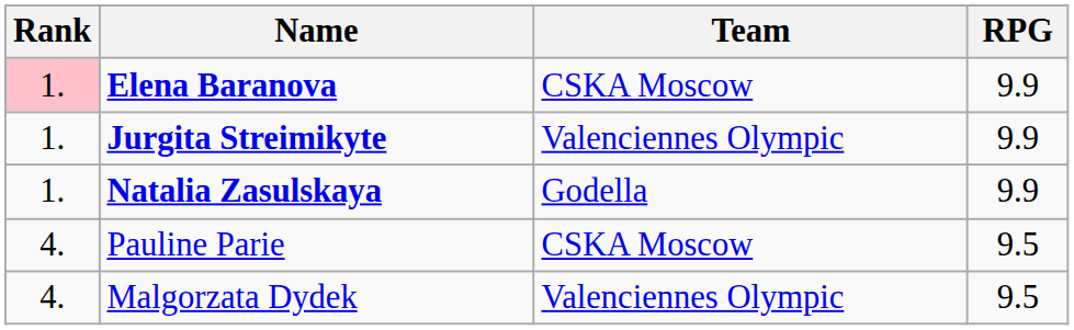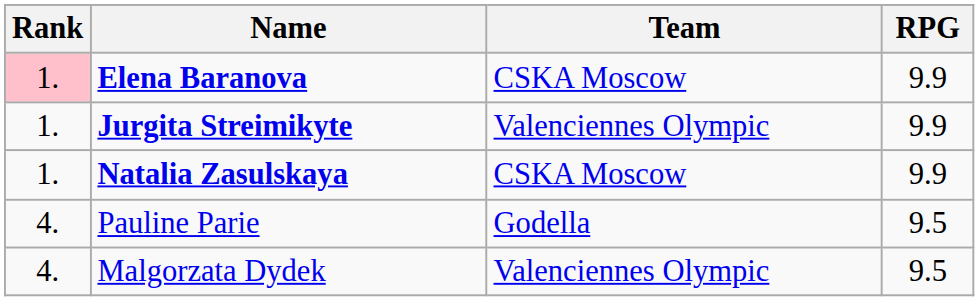 <table class="wikitable" style="text-align: center;">
 <tr>
 <th>Rank</th>
 <th width=200>Name</th>
 <th width=200>Team</th>
 <th width=40>RPG</th>
 </tr>
 <tr>
 <td style="background: pink;">1.</td>
 <td align="left"> <strong><a href='#'>Elena Baranova</a></strong></td>
 <td align="left"> <a href='#'>CSKA Moscow</a></td>
 <td>9.9</td>
 </tr>
 <tr>
 <td>1.</td>
 <td align="left"> <strong><a href='#'>Jurgita Streimikyte</a></strong></td>
 <td align="left"> <a href='#'>Valenciennes Olympic</a></td>
 <td>9.9</td>
 </tr>
 <tr>
 <td>1.</td>
 <td align="left"> <strong><a href='#'>Natalia Zasulskaya</a></strong></td>
-<td align="left"> <a href='#'>Godella</a></td>
+<td align="left"> <a href='#'>CSKA Moscow</a></td>
 <td>9.9</td>
 </tr>
 <tr>
 <td>4.</td>
 <td align="left"> <a href='#'>Pauline Parie</a></td>
-<td align="left"> <a href='#'>CSKA Moscow</a></td>
+<td align="left"> <a href='#'>Godella</a></td>
 <td>9.5</td>
 </tr>
 <tr>
 <td>4.</td>
 <td align="left"> <a href='#'>Malgorzata Dydek</a></td>
 <td align="left"> <a href='#'>Valenciennes Olympic</a></td>
 <td>9.5</td>
 </tr>
 </table>
